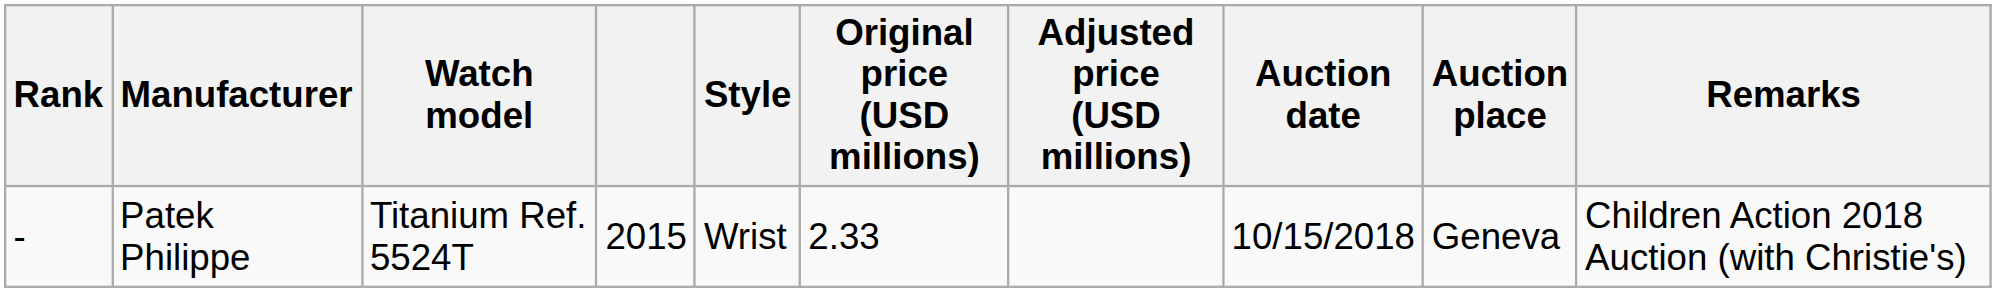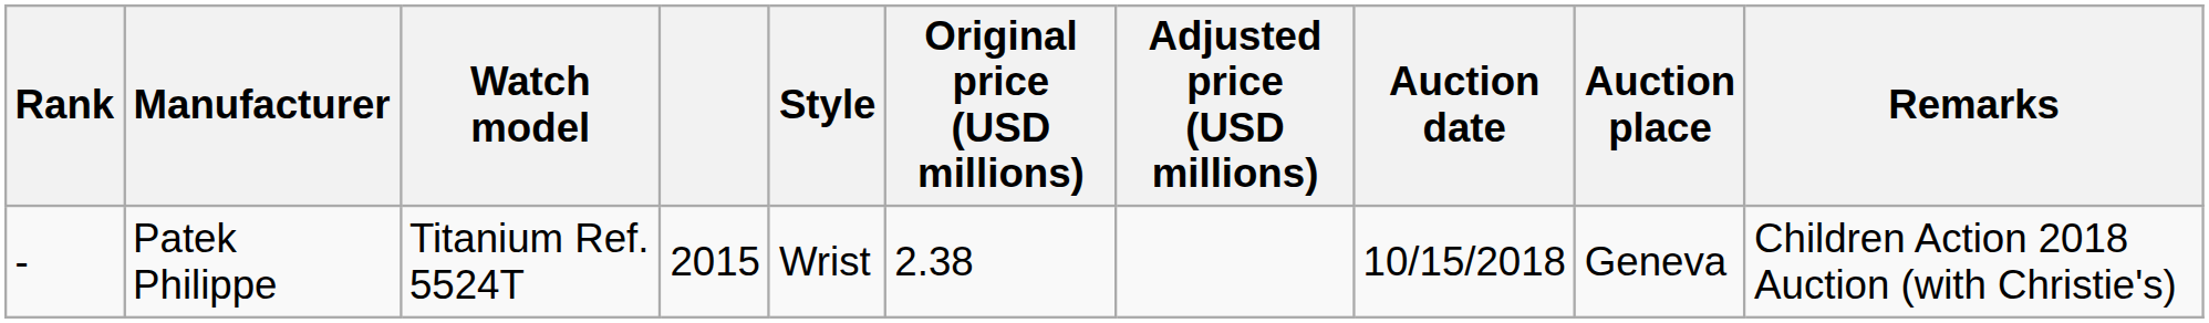 <table class="wikitable sortable">
 <tr>
 <th>Rank</th>
 <th>Manufacturer</th>
 <th>Watch model</th>
 <th></th>
 <th>Style</th>
 <th>Original price<br>(USD millions)</th>
 <th>Adjusted price<br>(USD millions)</th>
 <th>Auction<br>date</th>
 <th>Auction<br>place</th>
 <th>Remarks</th>
 </tr>
 <tr>
 <td>-</td>
 <td>Patek Philippe</td>
 <td>Titanium Ref. 5524T</td>
 <td>2015</td>
 <td>Wrist</td>
-<td>2.33</td>
+<td>2.38</td>
 <td></td>
 <td>10/15/2018</td>
 <td>Geneva</td>
 <td>Children Action 2018 Auction (with Christie's)</td>
 </tr>
 </table>
